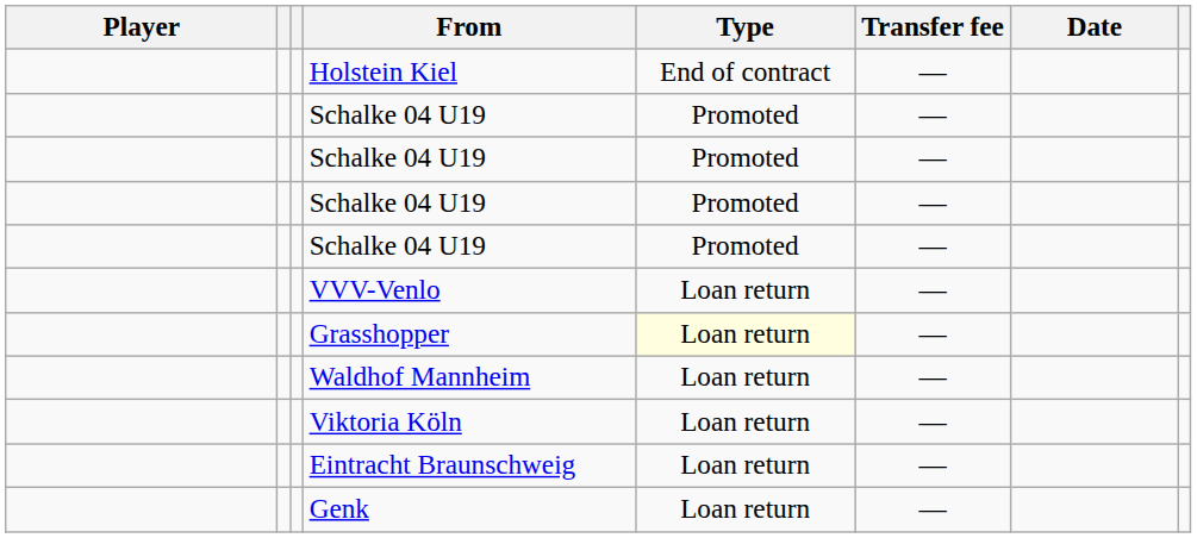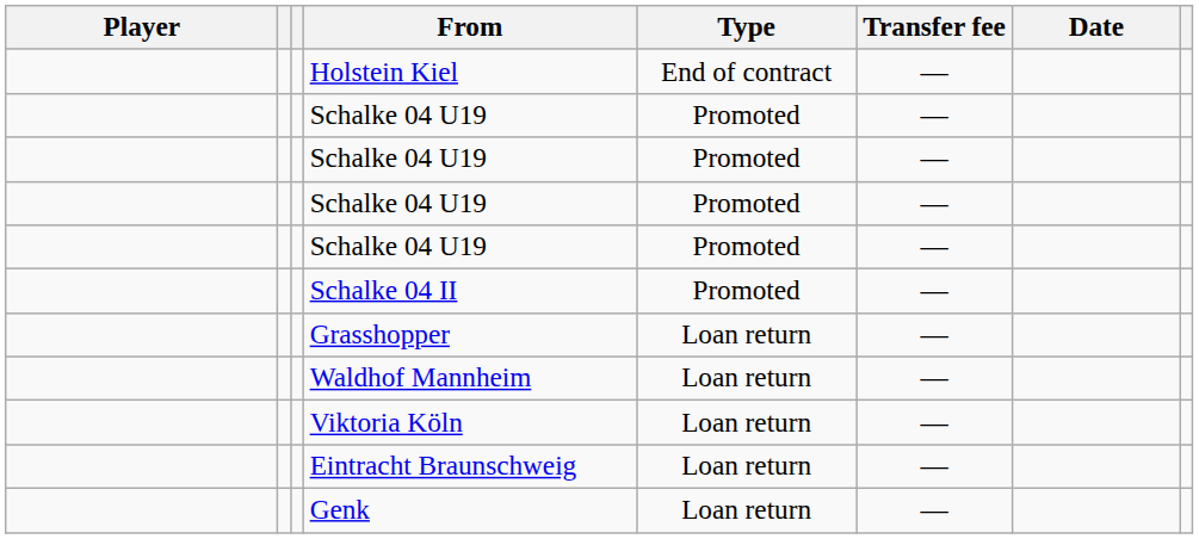 <table class="wikitable mw-datatable nowrap sortable" style="text-align:center">
 <tr>
 <th width=150>Player</th>
 <th></th>
 <th></th>
 <th width=185>From</th>
 <th width=120>Type</th>
 <th data-sort-type="currency">Transfer fee</th>
 <th width=90>Date</th>
 <th class="unsortable"></th>
 </tr>
 <tr>
 <td align="left"></td>
 <td></td>
 <td></td>
 <td align="left"> <a href='#'>Holstein Kiel</a></td>
 <td>End of contract</td>
 <td>—</td>
 <td></td>
 <td></td>
 </tr>
 <tr>
 <td align="left"></td>
 <td></td>
 <td></td>
 <td align="left"> Schalke 04 U19</td>
 <td>Promoted</td>
 <td>—</td>
 <td></td>
 <td></td>
 </tr>
 <tr>
 <td align="left"></td>
 <td></td>
 <td></td>
 <td align="left"> Schalke 04 U19</td>
 <td>Promoted</td>
 <td>—</td>
 <td></td>
 <td></td>
 </tr>
 <tr>
 <td align="left"></td>
 <td></td>
 <td></td>
 <td align="left"> Schalke 04 U19</td>
 <td>Promoted</td>
 <td>—</td>
 <td></td>
 <td></td>
 </tr>
 <tr>
 <td align="left"></td>
 <td></td>
 <td></td>
 <td align="left"> Schalke 04 U19</td>
 <td>Promoted</td>
 <td>—</td>
 <td></td>
 <td></td>
 </tr>
 <tr>
 <td align="left"></td>
 <td></td>
 <td></td>
-<td align="left"> <a href='#'>VVV-Venlo</a></td>
-<td>Loan return</td>
+<td align="left"> <a href='#'>Schalke 04 II</a></td>
+<td>Promoted</td>
 <td>—</td>
 <td></td>
 <td></td>
 </tr>
 <tr>
 <td align="left"></td>
 <td></td>
 <td></td>
 <td align="left"> <a href='#'>Grasshopper</a></td>
-<td style="background: lightyellow;">Loan return</td>
+<td>Loan return</td>
 <td>—</td>
 <td></td>
 <td></td>
 </tr>
 <tr>
 <td align="left"></td>
 <td></td>
 <td></td>
 <td align="left"> <a href='#'>Waldhof Mannheim</a></td>
 <td>Loan return</td>
 <td>—</td>
 <td></td>
 <td></td>
 </tr>
 <tr>
 <td align="left"></td>
 <td></td>
 <td></td>
 <td align="left"> <a href='#'>Viktoria Köln</a></td>
 <td>Loan return</td>
 <td>—</td>
 <td></td>
 <td></td>
 </tr>
 <tr>
 <td align="left"></td>
 <td></td>
 <td></td>
 <td align="left"> <a href='#'>Eintracht Braunschweig</a></td>
 <td>Loan return</td>
 <td>—</td>
 <td></td>
 <td></td>
 </tr>
 <tr>
 <td align="left"></td>
 <td></td>
 <td></td>
 <td align="left"> <a href='#'>Genk</a></td>
 <td>Loan return</td>
 <td>—</td>
 <td></td>
 <td></td>
 </tr>
 </table>
